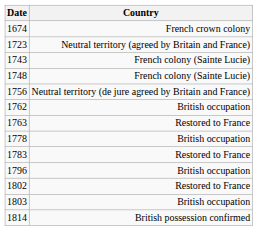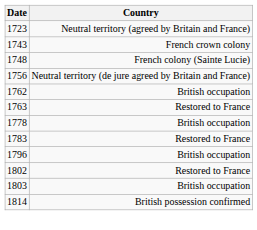 <table class="wikitable" style="text-align:right" align="right">
 <tr>
 <th>Date</th>
 <th>Country</th>
-</tr>
-<tr>
-<td>1674</td>
-<td>French crown colony</td>
 </tr>
 <tr>
 <td>1723</td>
 <td>Neutral territory (agreed by Britain and France)</td>
 </tr>
 <tr>
 <td>1743</td>
-<td>French colony (Sainte Lucie)</td>
+<td>French crown colony</td>
 </tr>
 <tr>
 <td>1748</td>
 <td>French colony (Sainte Lucie)</td>
 </tr>
 <tr>
 <td>1756</td>
 <td>Neutral territory (de jure agreed by Britain and France)</td>
 </tr>
 <tr>
 <td>1762</td>
 <td>British occupation</td>
 </tr>
 <tr>
 <td>1763</td>
 <td>Restored to France</td>
 </tr>
 <tr>
 <td>1778</td>
 <td>British occupation</td>
 </tr>
 <tr>
 <td>1783</td>
 <td>Restored to France</td>
 </tr>
 <tr>
 <td>1796</td>
 <td>British occupation</td>
 </tr>
 <tr>
 <td>1802</td>
 <td>Restored to France</td>
 </tr>
 <tr>
 <td>1803</td>
 <td>British occupation</td>
 </tr>
 <tr>
 <td>1814</td>
 <td>British possession confirmed</td>
 </tr>
 </table>
